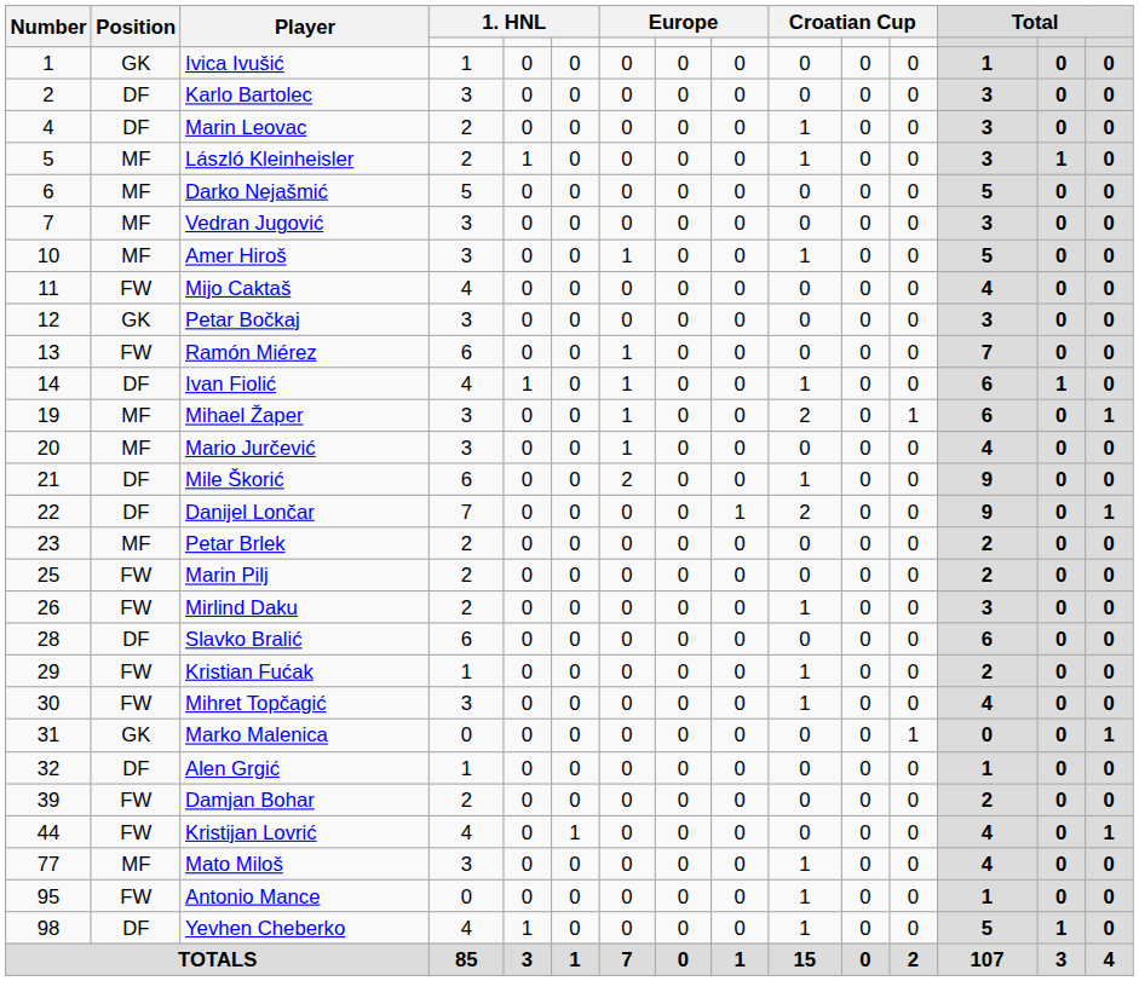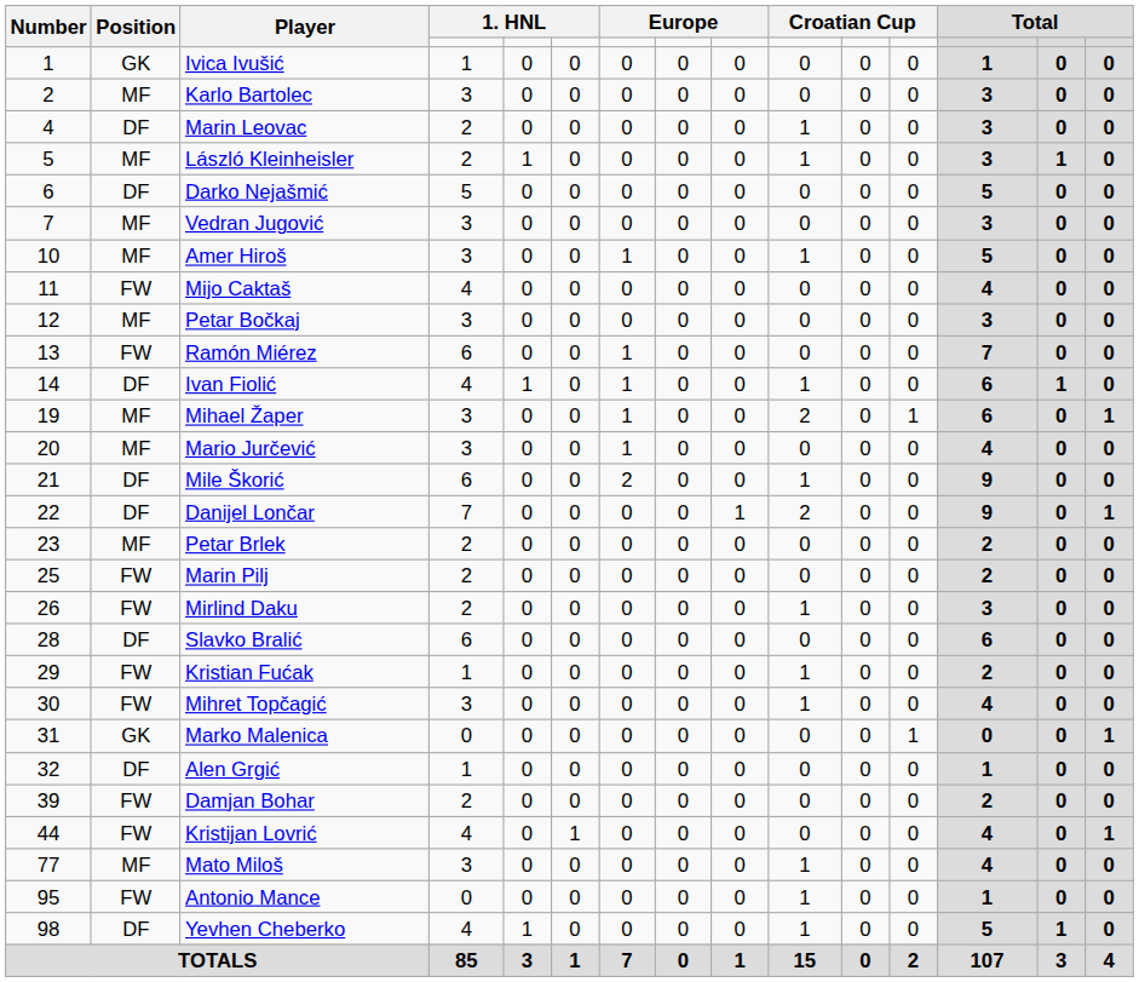 <table class="wikitable" style="font-size: 95%; text-align: center;">
 <tr>
 <th width=40 rowspan="2"  align="center">Number</th>
 <th width=40 rowspan="2"  align="center">Position</th>
 <th width=180 rowspan="2"  align="center">Player</th>
 <th width=120 colspan="3" align="center">1. HNL</th>
 <th width=120 colspan="3" align="center">Europe</th>
 <th width=120 colspan="3" align="center">Croatian Cup</th>
 <th width=140 colspan="3" align="center" style="background: #DCDCDC">Total</th>
 </tr>
 <tr>
 <td></td>
 <td></td>
 <td></td>
 <td></td>
 <td></td>
 <td></td>
 <td></td>
 <td></td>
 <td></td>
 <th style="background: #DCDCDC"></th>
 <th style="background: #DCDCDC"></th>
 <th style="background: #DCDCDC"></th>
 </tr>
 <tr>
 <td>1</td>
 <td>GK</td>
 <td style="text-align:left;"> <a href='#'>Ivica Ivušić</a></td>
 <td>1</td>
 <td>0</td>
 <td>0</td>
 <td>0</td>
 <td>0</td>
 <td>0</td>
 <td>0</td>
 <td>0</td>
 <td>0</td>
 <th style="background: #DCDCDC">1</th>
 <th style="background: #DCDCDC">0</th>
 <th style="background: #DCDCDC">0</th>
 </tr>
 <tr>
 <td>2</td>
-<td>DF</td>
+<td>MF</td>
 <td style="text-align:left;"> <a href='#'>Karlo Bartolec</a></td>
 <td>3</td>
 <td>0</td>
 <td>0</td>
 <td>0</td>
 <td>0</td>
 <td>0</td>
 <td>0</td>
 <td>0</td>
 <td>0</td>
 <th style="background: #DCDCDC">3</th>
 <th style="background: #DCDCDC">0</th>
 <th style="background: #DCDCDC">0</th>
 </tr>
 <tr>
 <td>4</td>
 <td>DF</td>
 <td style="text-align:left;"> <a href='#'>Marin Leovac</a></td>
 <td>2</td>
 <td>0</td>
 <td>0</td>
 <td>0</td>
 <td>0</td>
 <td>0</td>
 <td>1</td>
 <td>0</td>
 <td>0</td>
 <th style="background: #DCDCDC">3</th>
 <th style="background: #DCDCDC">0</th>
 <th style="background: #DCDCDC">0</th>
 </tr>
 <tr>
 <td>5</td>
 <td>MF</td>
 <td style="text-align:left;"> <a href='#'>László Kleinheisler</a></td>
 <td>2</td>
 <td>1</td>
 <td>0</td>
 <td>0</td>
 <td>0</td>
 <td>0</td>
 <td>1</td>
 <td>0</td>
 <td>0</td>
 <th style="background: #DCDCDC">3</th>
 <th style="background: #DCDCDC">1</th>
 <th style="background: #DCDCDC">0</th>
 </tr>
 <tr>
 <td>6</td>
-<td>MF</td>
+<td>DF</td>
 <td style="text-align:left;"> <a href='#'>Darko Nejašmić</a></td>
 <td>5</td>
 <td>0</td>
 <td>0</td>
 <td>0</td>
 <td>0</td>
 <td>0</td>
 <td>0</td>
 <td>0</td>
 <td>0</td>
 <th style="background: #DCDCDC">5</th>
 <th style="background: #DCDCDC">0</th>
 <th style="background: #DCDCDC">0</th>
 </tr>
 <tr>
 <td>7</td>
 <td>MF</td>
 <td style="text-align:left;"> <a href='#'>Vedran Jugović</a></td>
 <td>3</td>
 <td>0</td>
 <td>0</td>
 <td>0</td>
 <td>0</td>
 <td>0</td>
 <td>0</td>
 <td>0</td>
 <td>0</td>
 <th style="background: #DCDCDC">3</th>
 <th style="background: #DCDCDC">0</th>
 <th style="background: #DCDCDC">0</th>
 </tr>
 <tr>
 <td>10</td>
 <td>MF</td>
 <td style="text-align:left;"> <a href='#'>Amer Hiroš</a></td>
 <td>3</td>
 <td>0</td>
 <td>0</td>
 <td>1</td>
 <td>0</td>
 <td>0</td>
 <td>1</td>
 <td>0</td>
 <td>0</td>
 <th style="background: #DCDCDC">5</th>
 <th style="background: #DCDCDC">0</th>
 <th style="background: #DCDCDC">0</th>
 </tr>
 <tr>
 <td>11</td>
 <td>FW</td>
 <td style="text-align:left;"> <a href='#'>Mijo Caktaš</a></td>
 <td>4</td>
 <td>0</td>
 <td>0</td>
 <td>0</td>
 <td>0</td>
 <td>0</td>
 <td>0</td>
 <td>0</td>
 <td>0</td>
 <th style="background: #DCDCDC">4</th>
 <th style="background: #DCDCDC">0</th>
 <th style="background: #DCDCDC">0</th>
 </tr>
 <tr>
 <td>12</td>
-<td>GK</td>
+<td>MF</td>
 <td style="text-align:left;"> <a href='#'>Petar Bočkaj</a></td>
 <td>3</td>
 <td>0</td>
 <td>0</td>
 <td>0</td>
 <td>0</td>
 <td>0</td>
 <td>0</td>
 <td>0</td>
 <td>0</td>
 <th style="background: #DCDCDC">3</th>
 <th style="background: #DCDCDC">0</th>
 <th style="background: #DCDCDC">0</th>
 </tr>
 <tr>
 <td>13</td>
 <td>FW</td>
 <td style="text-align:left;"> <a href='#'>Ramón Miérez</a></td>
 <td>6</td>
 <td>0</td>
 <td>0</td>
 <td>1</td>
 <td>0</td>
 <td>0</td>
 <td>0</td>
 <td>0</td>
 <td>0</td>
 <th style="background: #DCDCDC">7</th>
 <th style="background: #DCDCDC">0</th>
 <th style="background: #DCDCDC">0</th>
 </tr>
 <tr>
 <td>14</td>
 <td>DF</td>
 <td style="text-align:left;"> <a href='#'>Ivan Fiolić</a></td>
 <td>4</td>
 <td>1</td>
 <td>0</td>
 <td>1</td>
 <td>0</td>
 <td>0</td>
 <td>1</td>
 <td>0</td>
 <td>0</td>
 <th style="background: #DCDCDC">6</th>
 <th style="background: #DCDCDC">1</th>
 <th style="background: #DCDCDC">0</th>
 </tr>
 <tr>
 <td>19</td>
 <td>MF</td>
 <td style="text-align:left;"> <a href='#'>Mihael Žaper</a></td>
 <td>3</td>
 <td>0</td>
 <td>0</td>
 <td>1</td>
 <td>0</td>
 <td>0</td>
 <td>2</td>
 <td>0</td>
 <td>1</td>
 <th style="background: #DCDCDC">6</th>
 <th style="background: #DCDCDC">0</th>
 <th style="background: #DCDCDC">1</th>
 </tr>
 <tr>
 <td>20</td>
 <td>MF</td>
 <td style="text-align:left;"> <a href='#'>Mario Jurčević</a></td>
 <td>3</td>
 <td>0</td>
 <td>0</td>
 <td>1</td>
 <td>0</td>
 <td>0</td>
 <td>0</td>
 <td>0</td>
 <td>0</td>
 <th style="background: #DCDCDC">4</th>
 <th style="background: #DCDCDC">0</th>
 <th style="background: #DCDCDC">0</th>
 </tr>
 <tr>
 <td>21</td>
 <td>DF</td>
 <td style="text-align:left;"> <a href='#'>Mile Škorić</a></td>
 <td>6</td>
 <td>0</td>
 <td>0</td>
 <td>2</td>
 <td>0</td>
 <td>0</td>
 <td>1</td>
 <td>0</td>
 <td>0</td>
 <th style="background: #DCDCDC">9</th>
 <th style="background: #DCDCDC">0</th>
 <th style="background: #DCDCDC">0</th>
 </tr>
 <tr>
 <td>22</td>
 <td>DF</td>
 <td style="text-align:left;"> <a href='#'>Danijel Lončar</a></td>
 <td>7</td>
 <td>0</td>
 <td>0</td>
 <td>0</td>
 <td>0</td>
 <td>1</td>
 <td>2</td>
 <td>0</td>
 <td>0</td>
 <th style="background: #DCDCDC">9</th>
 <th style="background: #DCDCDC">0</th>
 <th style="background: #DCDCDC">1</th>
 </tr>
 <tr>
 <td>23</td>
 <td>MF</td>
 <td style="text-align:left;"> <a href='#'>Petar Brlek</a></td>
 <td>2</td>
 <td>0</td>
 <td>0</td>
 <td>0</td>
 <td>0</td>
 <td>0</td>
 <td>0</td>
 <td>0</td>
 <td>0</td>
 <th style="background: #DCDCDC">2</th>
 <th style="background: #DCDCDC">0</th>
 <th style="background: #DCDCDC">0</th>
 </tr>
 <tr>
 <td>25</td>
 <td>FW</td>
 <td style="text-align:left;"> <a href='#'>Marin Pilj</a></td>
 <td>2</td>
 <td>0</td>
 <td>0</td>
 <td>0</td>
 <td>0</td>
 <td>0</td>
 <td>0</td>
 <td>0</td>
 <td>0</td>
 <th style="background: #DCDCDC">2</th>
 <th style="background: #DCDCDC">0</th>
 <th style="background: #DCDCDC">0</th>
 </tr>
 <tr>
 <td>26</td>
 <td>FW</td>
 <td style="text-align:left;"> <a href='#'>Mirlind Daku</a></td>
 <td>2</td>
 <td>0</td>
 <td>0</td>
 <td>0</td>
 <td>0</td>
 <td>0</td>
 <td>1</td>
 <td>0</td>
 <td>0</td>
 <th style="background: #DCDCDC">3</th>
 <th style="background: #DCDCDC">0</th>
 <th style="background: #DCDCDC">0</th>
 </tr>
 <tr>
 <td>28</td>
 <td>DF</td>
 <td style="text-align:left;"> <a href='#'>Slavko Bralić</a></td>
 <td>6</td>
 <td>0</td>
 <td>0</td>
 <td>0</td>
 <td>0</td>
 <td>0</td>
 <td>0</td>
 <td>0</td>
 <td>0</td>
 <th style="background: #DCDCDC">6</th>
 <th style="background: #DCDCDC">0</th>
 <th style="background: #DCDCDC">0</th>
 </tr>
 <tr>
 <td>29</td>
 <td>FW</td>
 <td style="text-align:left;"> <a href='#'>Kristian Fućak</a></td>
 <td>1</td>
 <td>0</td>
 <td>0</td>
 <td>0</td>
 <td>0</td>
 <td>0</td>
 <td>1</td>
 <td>0</td>
 <td>0</td>
 <th style="background: #DCDCDC">2</th>
 <th style="background: #DCDCDC">0</th>
 <th style="background: #DCDCDC">0</th>
 </tr>
 <tr>
 <td>30</td>
 <td>FW</td>
 <td style="text-align:left;"> <a href='#'>Mihret Topčagić</a></td>
 <td>3</td>
 <td>0</td>
 <td>0</td>
 <td>0</td>
 <td>0</td>
 <td>0</td>
 <td>1</td>
 <td>0</td>
 <td>0</td>
 <th style="background: #DCDCDC">4</th>
 <th style="background: #DCDCDC">0</th>
 <th style="background: #DCDCDC">0</th>
 </tr>
 <tr>
 <td>31</td>
 <td>GK</td>
 <td style="text-align:left;"> <a href='#'>Marko Malenica</a></td>
 <td>0</td>
 <td>0</td>
 <td>0</td>
 <td>0</td>
 <td>0</td>
 <td>0</td>
 <td>0</td>
 <td>0</td>
 <td>1</td>
 <th style="background: #DCDCDC">0</th>
 <th style="background: #DCDCDC">0</th>
 <th style="background: #DCDCDC">1</th>
 </tr>
 <tr>
 <td>32</td>
 <td>DF</td>
 <td style="text-align:left;"> <a href='#'>Alen Grgić</a></td>
 <td>1</td>
 <td>0</td>
 <td>0</td>
 <td>0</td>
 <td>0</td>
 <td>0</td>
 <td>0</td>
 <td>0</td>
 <td>0</td>
 <th style="background: #DCDCDC">1</th>
 <th style="background: #DCDCDC">0</th>
 <th style="background: #DCDCDC">0</th>
 </tr>
 <tr>
 <td>39</td>
 <td>FW</td>
 <td style="text-align:left;"> <a href='#'>Damjan Bohar</a></td>
 <td>2</td>
 <td>0</td>
 <td>0</td>
 <td>0</td>
 <td>0</td>
 <td>0</td>
 <td>0</td>
 <td>0</td>
 <td>0</td>
 <th style="background: #DCDCDC">2</th>
 <th style="background: #DCDCDC">0</th>
 <th style="background: #DCDCDC">0</th>
 </tr>
 <tr>
 <td>44</td>
 <td>FW</td>
 <td style="text-align:left;"> <a href='#'>Kristijan Lovrić</a></td>
 <td>4</td>
 <td>0</td>
 <td>1</td>
 <td>0</td>
 <td>0</td>
 <td>0</td>
 <td>0</td>
 <td>0</td>
 <td>0</td>
 <th style="background: #DCDCDC">4</th>
 <th style="background: #DCDCDC">0</th>
 <th style="background: #DCDCDC">1</th>
 </tr>
 <tr>
 <td>77</td>
 <td>MF</td>
 <td style="text-align:left;"> <a href='#'>Mato Miloš</a></td>
 <td>3</td>
 <td>0</td>
 <td>0</td>
 <td>0</td>
 <td>0</td>
 <td>0</td>
 <td>1</td>
 <td>0</td>
 <td>0</td>
 <th style="background: #DCDCDC">4</th>
 <th style="background: #DCDCDC">0</th>
 <th style="background: #DCDCDC">0</th>
 </tr>
 <tr>
 <td>95</td>
 <td>FW</td>
 <td style="text-align:left;"> <a href='#'>Antonio Mance</a></td>
 <td>0</td>
 <td>0</td>
 <td>0</td>
 <td>0</td>
 <td>0</td>
 <td>0</td>
 <td>1</td>
 <td>0</td>
 <td>0</td>
 <th style="background: #DCDCDC">1</th>
 <th style="background: #DCDCDC">0</th>
 <th style="background: #DCDCDC">0</th>
 </tr>
 <tr>
 <td>98</td>
 <td>DF</td>
 <td style="text-align:left;"> <a href='#'>Yevhen Cheberko</a></td>
 <td>4</td>
 <td>1</td>
 <td>0</td>
 <td>0</td>
 <td>0</td>
 <td>0</td>
 <td>1</td>
 <td>0</td>
 <td>0</td>
 <th style="background: #DCDCDC">5</th>
 <th style="background: #DCDCDC">1</th>
 <th style="background: #DCDCDC">0</th>
 </tr>
 <tr>
 <th colspan="3" align="center" style="background: #DCDCDC">TOTALS</th>
 <th style="background: #DCDCDC">85</th>
 <th style="background: #DCDCDC">3</th>
 <th style="background: #DCDCDC">1</th>
 <th style="background: #DCDCDC">7</th>
 <th style="background: #DCDCDC">0</th>
 <th style="background: #DCDCDC">1</th>
 <th style="background: #DCDCDC">15</th>
 <th style="background: #DCDCDC">0</th>
 <th style="background: #DCDCDC">2</th>
 <th style="background: #DCDCDC">107</th>
 <th style="background: #DCDCDC">3</th>
 <th style="background: #DCDCDC">4</th>
 </tr>
 </table>
